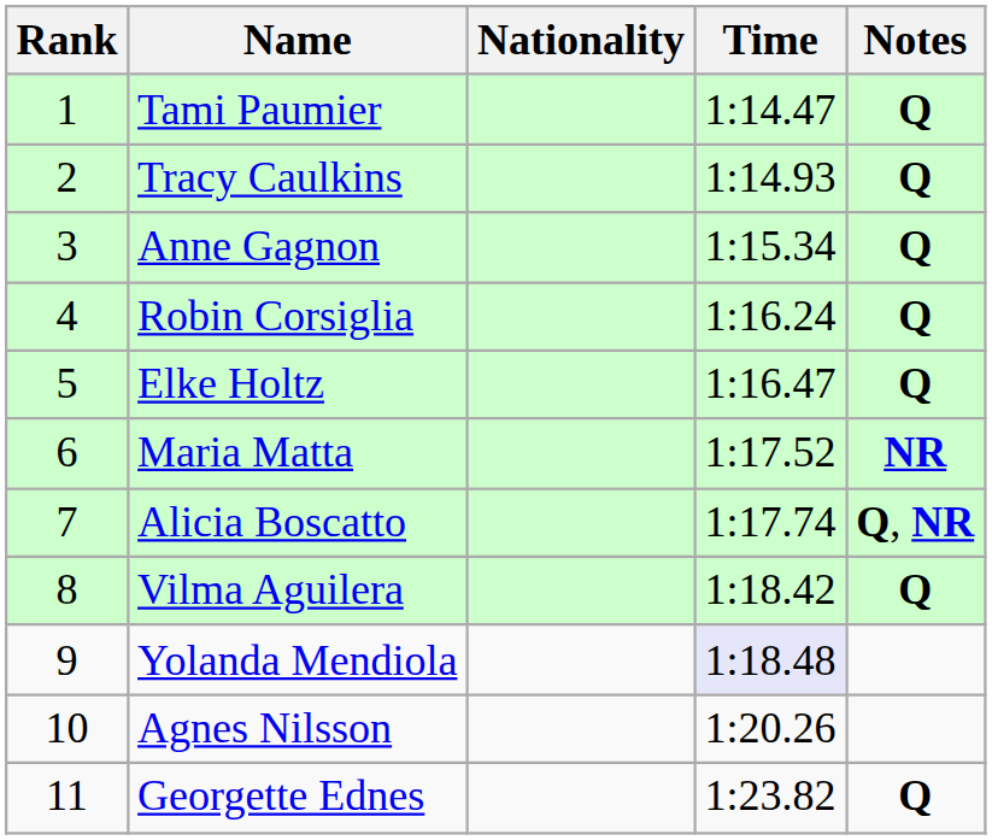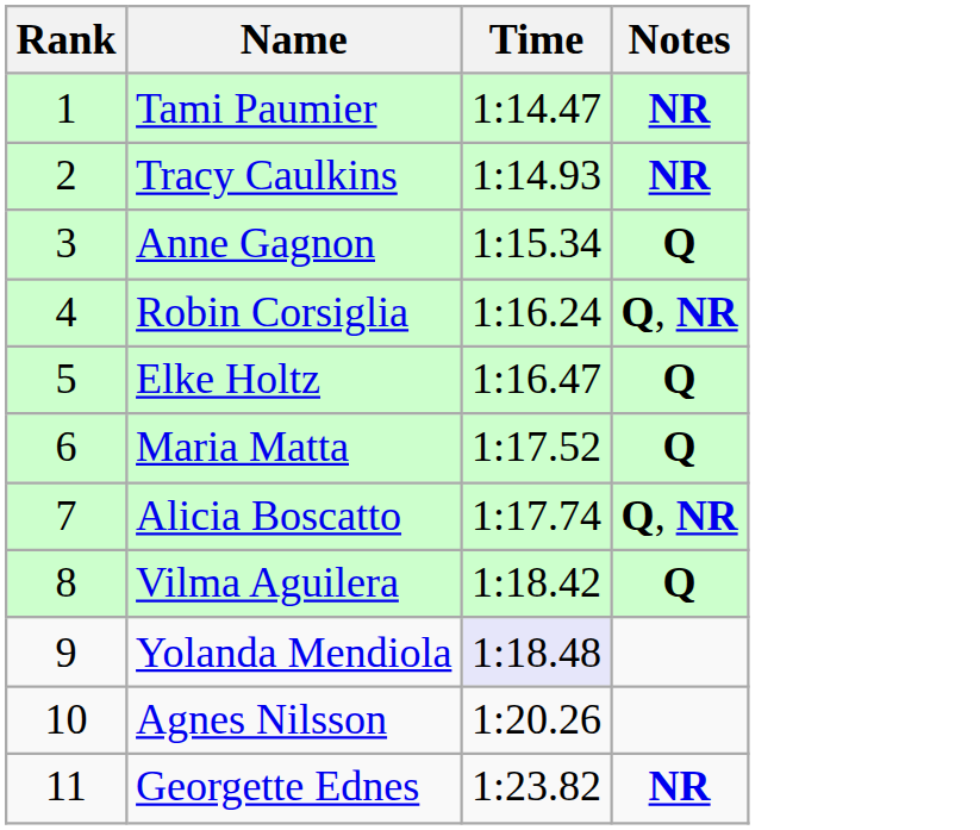 <table class="wikitable sortable" style="text-align:center">
 <tr>
 <th>Rank</th>
 <th>Name</th>
-<th>Nationality</th>
 <th>Time</th>
 <th>Notes</th>
 </tr>
 <tr bgcolor=ccffcc>
 <td>1</td>
 <td align=left><a href='#'>Tami Paumier</a></td>
-<td align=left></td>
 <td>1:14.47</td>
-<td><strong>Q</strong></td>
+<td><strong><a href='#'>NR</a></strong></td>
 </tr>
 <tr bgcolor=ccffcc>
 <td>2</td>
 <td align=left><a href='#'>Tracy Caulkins</a></td>
-<td align=left></td>
 <td>1:14.93</td>
-<td><strong>Q</strong></td>
+<td><strong><a href='#'>NR</a></strong></td>
 </tr>
 <tr bgcolor=ccffcc>
 <td>3</td>
 <td align=left><a href='#'>Anne Gagnon</a></td>
-<td align=left></td>
 <td>1:15.34</td>
 <td><strong>Q</strong></td>
 </tr>
 <tr bgcolor=ccffcc>
 <td>4</td>
 <td align=left><a href='#'>Robin Corsiglia</a></td>
-<td align=left></td>
 <td>1:16.24</td>
-<td><strong>Q</strong></td>
+<td><strong>Q</strong>, <strong><a href='#'>NR</a></strong></td>
 </tr>
 <tr bgcolor=ccffcc>
 <td>5</td>
 <td align=left><a href='#'>Elke Holtz</a></td>
-<td align=left></td>
 <td>1:16.47</td>
 <td><strong>Q</strong></td>
 </tr>
 <tr bgcolor=ccffcc>
 <td>6</td>
 <td align=left><a href='#'>Maria Matta</a></td>
-<td align=left></td>
 <td>1:17.52</td>
-<td><strong><a href='#'>NR</a></strong></td>
+<td><strong>Q</strong></td>
 </tr>
 <tr bgcolor=ccffcc>
 <td>7</td>
 <td align=left><a href='#'>Alicia Boscatto</a></td>
-<td align=left></td>
 <td>1:17.74</td>
 <td><strong>Q</strong>, <strong><a href='#'>NR</a></strong></td>
 </tr>
 <tr bgcolor=ccffcc>
 <td>8</td>
 <td align=left><a href='#'>Vilma Aguilera</a></td>
-<td align=left></td>
 <td>1:18.42</td>
 <td><strong>Q</strong></td>
 </tr>
 <tr>
 <td>9</td>
 <td align=left><a href='#'>Yolanda Mendiola</a></td>
-<td align=left></td>
 <td style="background: lavender;">1:18.48</td>
 <td></td>
 </tr>
 <tr>
 <td>10</td>
 <td align=left><a href='#'>Agnes Nilsson</a></td>
-<td align=left></td>
 <td>1:20.26</td>
 <td></td>
 </tr>
 <tr>
 <td>11</td>
 <td align=left><a href='#'>Georgette Ednes</a></td>
-<td align=left></td>
 <td>1:23.82</td>
-<td><strong>Q</strong></td>
+<td><strong><a href='#'>NR</a></strong></td>
 </tr>
 </table>
